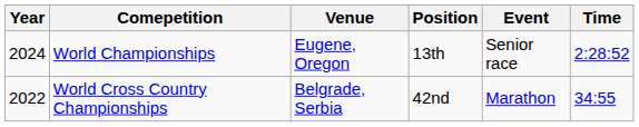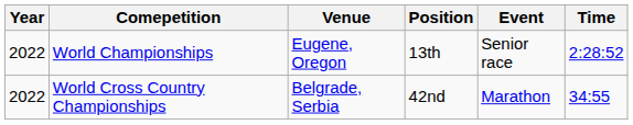 <table class="wikitable">
 <tr>
 <th>Year</th>
 <th>Comepetition</th>
 <th>Venue</th>
 <th>Position</th>
 <th>Event</th>
 <th>Time</th>
 </tr>
 <tr>
-<td>2024</td>
+<td>2022</td>
 <td><a href='#'>World Championships</a></td>
 <td><a href='#'>Eugene, Oregon</a></td>
 <td>13th</td>
 <td>Senior race</td>
 <td><a href='#'>2:28:52</a></td>
 </tr>
 <tr>
 <td>2022</td>
 <td><a href='#'>World Cross Country Championships</a></td>
 <td><a href='#'>Belgrade, Serbia</a></td>
 <td>42nd</td>
 <td><a href='#'>Marathon</a></td>
 <td><a href='#'>34:55</a></td>
 </tr>
 </table>
